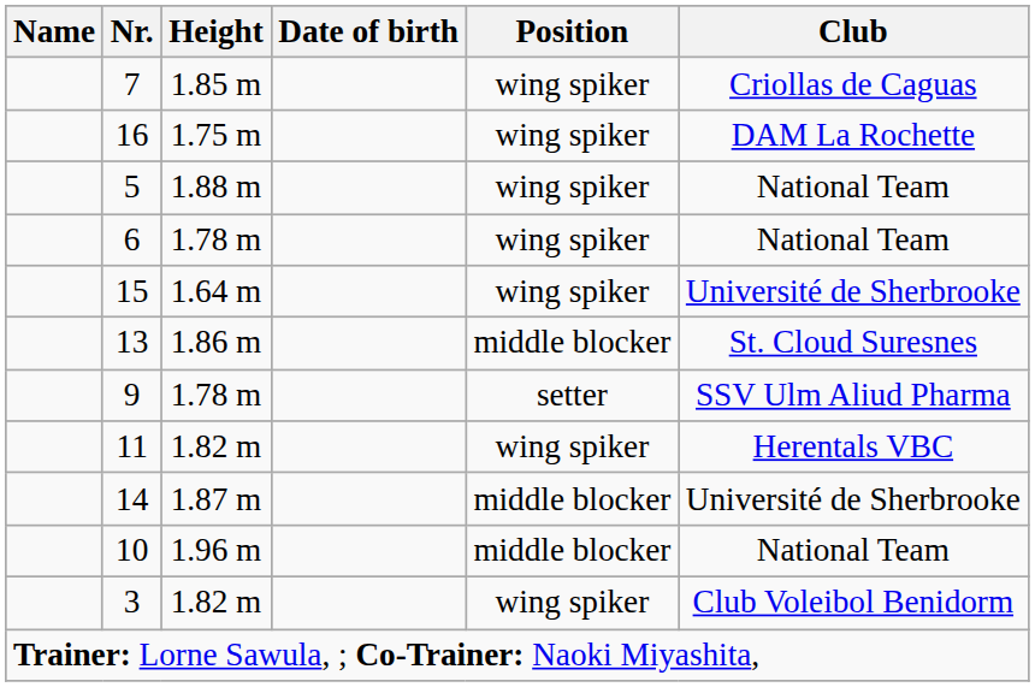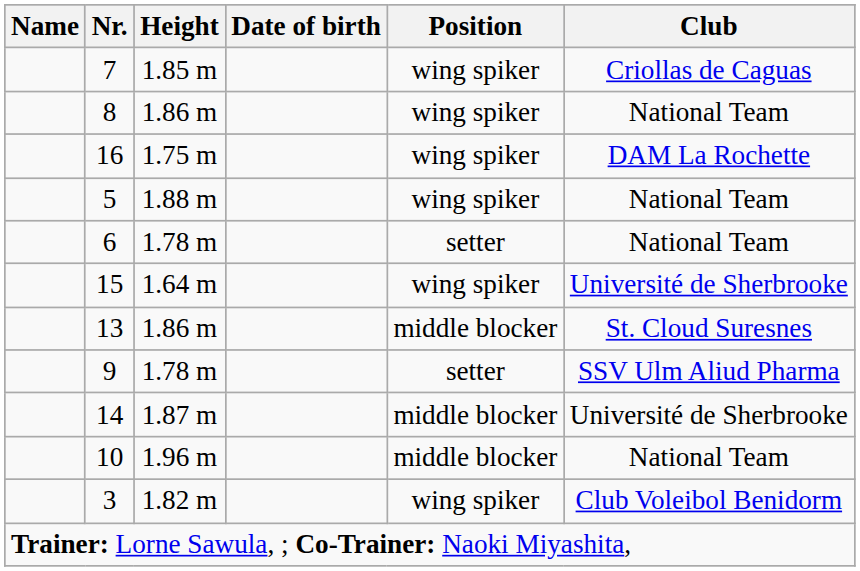 <table class="wikitable sortable" style="margin-bottom:0">
 <tr style="text-align:center; background:lavender;">
 <th>Name</th>
 <th>Nr.</th>
 <th>Height</th>
 <th>Date of birth</th>
 <th>Position</th>
 <th>Club</th>
 </tr>
 <tr style="text-align:center;">
 <td align="left"></td>
 <td>7</td>
 <td>1.85 m</td>
 <td></td>
 <td>wing spiker</td>
 <td><a href='#'>Criollas de Caguas</a></td>
+</tr>
+<tr style="text-align:center;">
+<td align="left"></td>
+<td>8</td>
+<td>1.86 m</td>
+<td></td>
+<td>wing spiker</td>
+<td>National Team</td>
 </tr>
 <tr style="text-align:center;">
 <td align="left"></td>
 <td>16</td>
 <td>1.75 m</td>
 <td></td>
 <td>wing spiker</td>
 <td><a href='#'>DAM La Rochette</a></td>
 </tr>
 <tr style="text-align:center;">
 <td align="left"></td>
 <td>5</td>
 <td>1.88 m</td>
 <td></td>
 <td>wing spiker</td>
 <td>National Team</td>
 </tr>
 <tr style="text-align:center;">
 <td align="left"></td>
 <td>6</td>
 <td>1.78 m</td>
 <td></td>
-<td>wing spiker</td>
+<td>setter</td>
 <td>National Team</td>
 </tr>
 <tr style="text-align:center;">
 <td align="left"></td>
 <td>15</td>
 <td>1.64 m</td>
 <td></td>
 <td>wing spiker</td>
 <td><a href='#'>Université de Sherbrooke</a></td>
 </tr>
 <tr style="text-align:center;">
 <td align="left"></td>
 <td>13</td>
 <td>1.86 m</td>
 <td></td>
 <td>middle blocker</td>
 <td><a href='#'>St. Cloud Suresnes</a></td>
 </tr>
 <tr style="text-align:center;">
 <td align="left"></td>
 <td>9</td>
 <td>1.78 m</td>
 <td></td>
 <td>setter</td>
 <td><a href='#'>SSV Ulm Aliud Pharma</a></td>
-</tr>
-<tr style="text-align:center;">
-<td align="left"></td>
-<td>11</td>
-<td>1.82 m</td>
-<td></td>
-<td>wing spiker</td>
-<td><a href='#'>Herentals VBC</a></td>
 </tr>
 <tr style="text-align:center;">
 <td align="left"></td>
 <td>14</td>
 <td>1.87 m</td>
 <td></td>
 <td>middle blocker</td>
 <td>Université de Sherbrooke</td>
 </tr>
 <tr style="text-align:center;">
 <td align="left"></td>
 <td>10</td>
 <td>1.96 m</td>
 <td></td>
 <td>middle blocker</td>
 <td>National Team</td>
 </tr>
 <tr style="text-align:center;">
 <td align="left"></td>
 <td>3</td>
 <td>1.82 m</td>
 <td></td>
 <td>wing spiker</td>
 <td><a href='#'>Club Voleibol Benidorm</a></td>
 </tr>
 <tr class="sortbottom">
 <td colspan="6"><strong>Trainer:</strong> <a href='#'>Lorne Sawula</a>, ; <strong>Co-Trainer:</strong> <a href='#'>Naoki Miyashita</a>, </td>
 </tr>
 </table>
